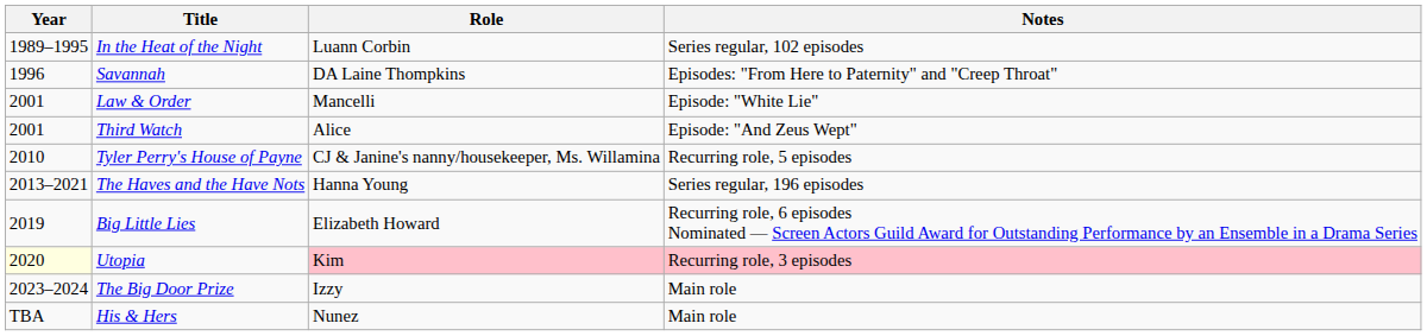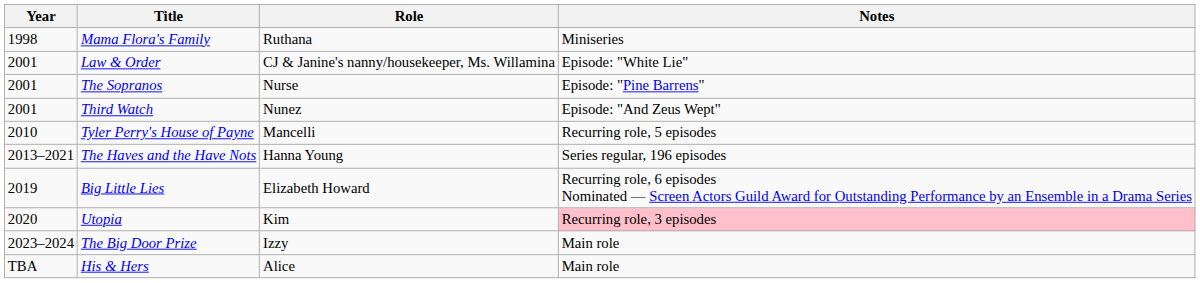 <table class="wikitable sortable">
 <tr>
 <th>Year</th>
 <th>Title</th>
 <th>Role</th>
 <th class="unsortable">Notes</th>
 </tr>
 <tr>
-<td>1989–1995</td>
-<td><em><a href='#'>In the Heat of the Night</a></em></td>
-<td>Luann Corbin</td>
-<td>Series regular, 102 episodes</td>
-</tr>
-<tr>
-<td>1996</td>
-<td><em><a href='#'>Savannah</a></em></td>
-<td>DA Laine Thompkins</td>
-<td>Episodes: "From Here to Paternity" and "Creep Throat"</td>
+<td>1998</td>
+<td><em><a href='#'>Mama Flora's Family</a></em></td>
+<td>Ruthana</td>
+<td>Miniseries</td>
 </tr>
 <tr>
 <td>2001</td>
 <td><em><a href='#'>Law & Order</a></em></td>
-<td>Mancelli</td>
+<td>CJ & Janine's nanny/housekeeper, Ms. Willamina</td>
 <td>Episode: "White Lie"</td>
 </tr>
 <tr>
 <td>2001</td>
+<td><em><a href='#'>The Sopranos</a></em></td>
+<td>Nurse</td>
+<td>Episode: "<a href='#'>Pine Barrens</a>"</td>
+</tr>
+<tr>
+<td>2001</td>
 <td><em><a href='#'>Third Watch</a></em></td>
-<td>Alice</td>
+<td>Nunez</td>
 <td>Episode: "And Zeus Wept"</td>
 </tr>
 <tr>
 <td>2010</td>
 <td><em><a href='#'>Tyler Perry's House of Payne</a></em></td>
-<td>CJ & Janine's nanny/housekeeper, Ms. Willamina</td>
+<td>Mancelli</td>
 <td>Recurring role, 5 episodes</td>
 </tr>
 <tr>
 <td>2013–2021</td>
 <td><em><a href='#'>The Haves and the Have Nots</a></em></td>
 <td>Hanna Young</td>
 <td>Series regular, 196 episodes</td>
 </tr>
 <tr>
 <td>2019</td>
 <td><em><a href='#'>Big Little Lies</a></em></td>
 <td>Elizabeth Howard</td>
 <td>Recurring role, 6 episodes<br>Nominated — <a href='#'>Screen Actors Guild Award for Outstanding Performance by an Ensemble in a Drama Series</a></td>
 </tr>
 <tr>
-<td style="background: lightyellow;">2020</td>
+<td>2020</td>
 <td><em><a href='#'>Utopia</a></em></td>
-<td style="background: pink;">Kim</td>
+<td>Kim</td>
 <td style="background: pink;">Recurring role, 3 episodes</td>
 </tr>
 <tr>
 <td>2023–2024</td>
 <td><em><a href='#'>The Big Door Prize</a></em></td>
 <td>Izzy</td>
 <td>Main role</td>
 </tr>
 <tr>
 <td>TBA</td>
 <td><em><a href='#'>His & Hers</a></em></td>
-<td>Nunez</td>
+<td>Alice</td>
 <td>Main role</td>
 </tr>
 </table>
